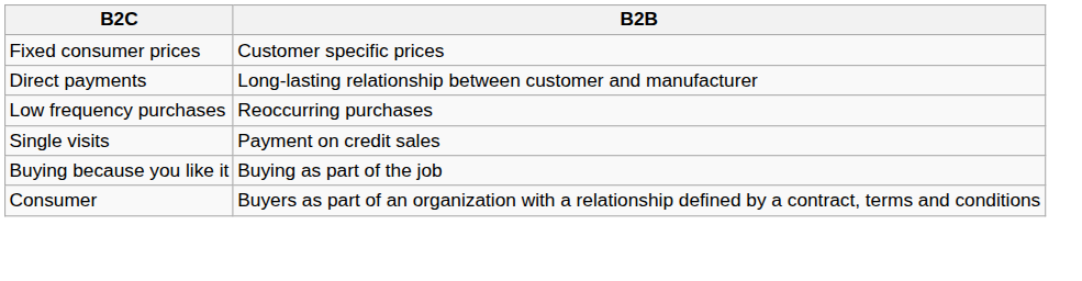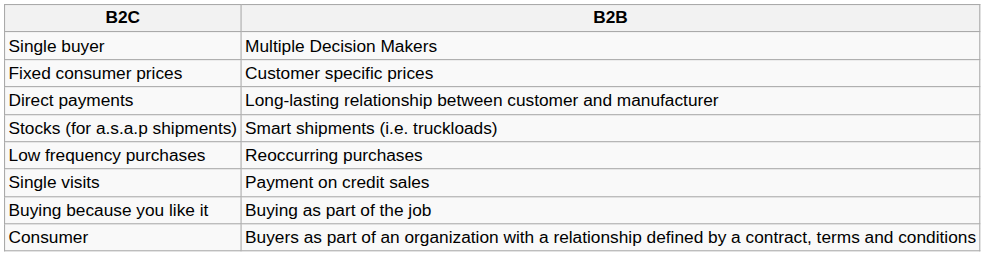 <table class="wikitable">
 <tr>
 <th>B2C</th>
 <th>B2B</th>
+</tr>
+<tr>
+<td>Single buyer</td>
+<td>Multiple Decision Makers</td>
 </tr>
 <tr>
 <td>Fixed consumer prices</td>
 <td>Customer specific prices</td>
 </tr>
 <tr>
 <td>Direct payments</td>
 <td>Long-lasting relationship between customer and manufacturer</td>
+</tr>
+<tr>
+<td>Stocks (for a.s.a.p shipments)</td>
+<td>Smart shipments (i.e. truckloads)</td>
 </tr>
 <tr>
 <td>Low frequency purchases</td>
 <td>Reoccurring purchases</td>
 </tr>
 <tr>
 <td>Single visits</td>
 <td>Payment on credit sales</td>
 </tr>
 <tr>
 <td>Buying because you like it</td>
 <td>Buying as part of the job</td>
 </tr>
 <tr>
 <td>Consumer</td>
 <td>Buyers as part of an organization with a relationship defined by a contract, terms and conditions</td>
 </tr>
 </table>
